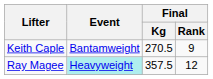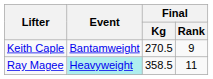 <table class=wikitable style="font-size:90%">
 <tr>
 <th rowspan=2>Lifter</th>
 <th rowspan=2>Event</th>
 <th colspan=2>Final</th>
 </tr>
 <tr>
 <th>Kg</th>
 <th>Rank</th>
 </tr>
 <tr>
 <td><a href='#'>Keith Caple</a></td>
 <td align=left><a href='#'>Bantamweight</a></td>
 <td align=center>270.5</td>
 <td align=center>9</td>
 </tr>
 <tr>
 <td><a href='#'>Ray Magee</a></td>
 <td align=left style="background: paleturquoise;"><a href='#'>Heavyweight</a></td>
-<td align=center>357.5</td>
-<td align=center>12</td>
+<td align=center>358.5</td>
+<td align=center>11</td>
 </tr>
 </table>
